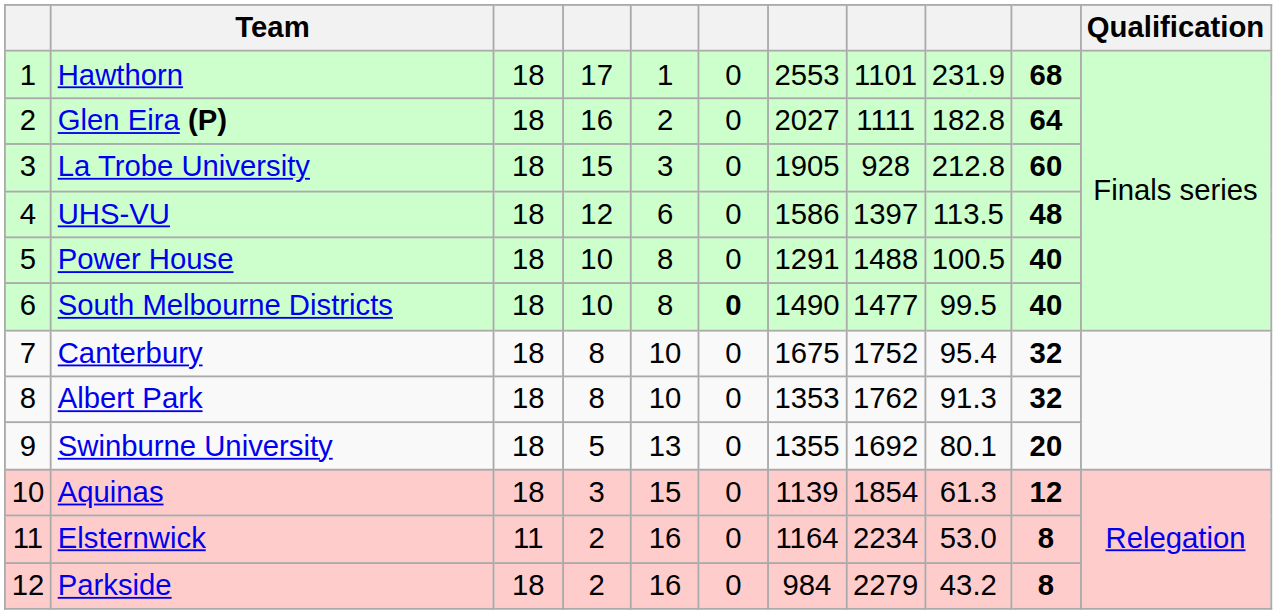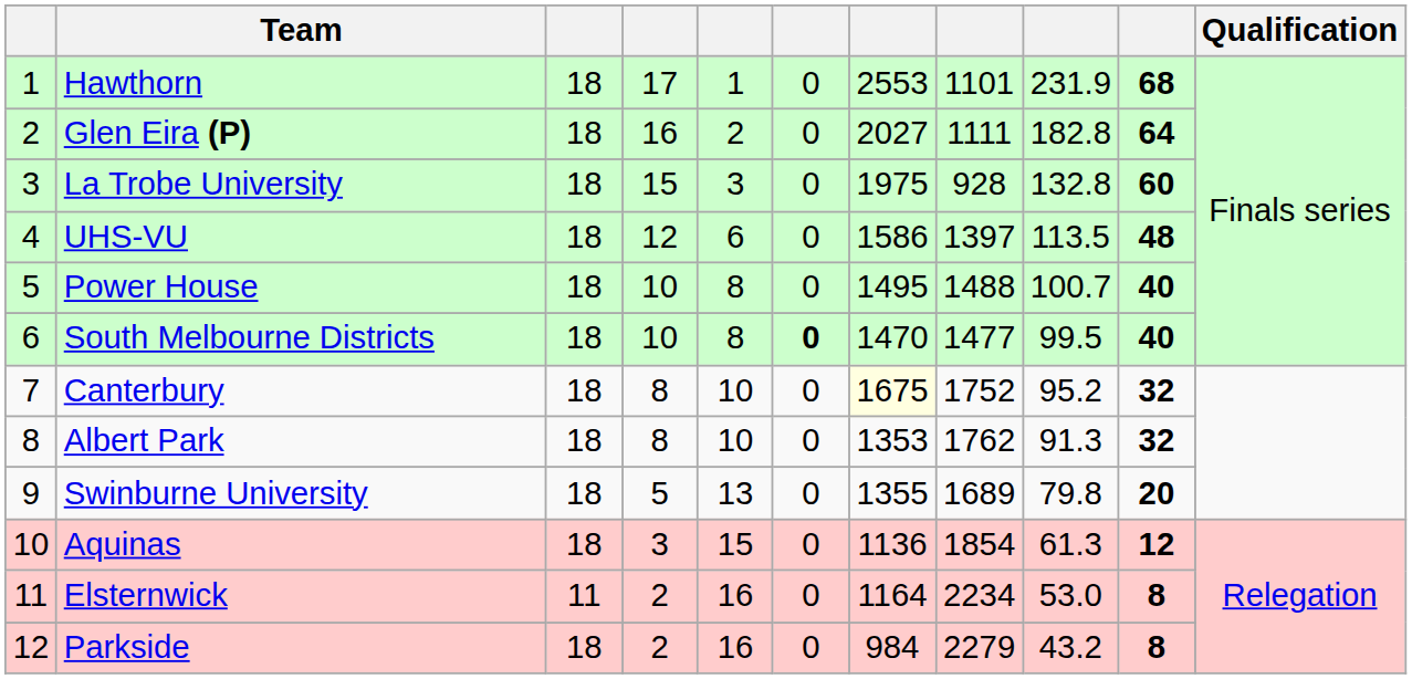 <table class="wikitable" style="text-align:center; margin-bottom:0">
 <tr>
 <th style="width:10px"></th>
 <th style="width:35%;">Team</th>
 <th style="width:30px;"></th>
 <th style="width:30px;"></th>
 <th style="width:30px;"></th>
 <th style="width:30px;"></th>
 <th style="width:30px;"></th>
 <th style="width:30px;"></th>
 <th style="width:30px;"></th>
 <th style="width:30px;"></th>
 <th>Qualification</th>
 </tr>
 <tr style="background:#ccffcc;">
 <td>1</td>
 <td style="text-align:left;"><a href='#'>Hawthorn</a></td>
 <td>18</td>
 <td>17</td>
 <td>1</td>
 <td>0</td>
 <td>2553</td>
 <td>1101</td>
 <td>231.9</td>
 <td><strong>68</strong></td>
 <td rowspan=6>Finals series</td>
 </tr>
 <tr style="background:#ccffcc;">
 <td>2</td>
 <td style="text-align:left;"><a href='#'>Glen Eira</a> <strong>(P)</strong></td>
 <td>18</td>
 <td>16</td>
 <td>2</td>
 <td>0</td>
 <td>2027</td>
 <td>1111</td>
 <td>182.8</td>
 <td><strong>64</strong></td>
 </tr>
 <tr style="background:#ccffcc;">
 <td>3</td>
 <td style="text-align:left;"><a href='#'>La Trobe University</a></td>
 <td>18</td>
 <td>15</td>
 <td>3</td>
 <td>0</td>
-<td>1905</td>
+<td>1975</td>
 <td>928</td>
-<td>212.8</td>
+<td>132.8</td>
 <td><strong>60</strong></td>
 </tr>
 <tr style="background:#ccffcc;">
 <td>4</td>
 <td style="text-align:left;"><a href='#'>UHS-VU</a></td>
 <td>18</td>
 <td>12</td>
 <td>6</td>
 <td>0</td>
 <td>1586</td>
 <td>1397</td>
 <td>113.5</td>
 <td><strong>48</strong></td>
 </tr>
 <tr style="background:#ccffcc;">
 <td>5</td>
 <td style="text-align:left;"><a href='#'>Power House</a></td>
 <td>18</td>
 <td>10</td>
 <td>8</td>
 <td>0</td>
-<td>1291</td>
+<td>1495</td>
 <td>1488</td>
-<td>100.5</td>
+<td>100.7</td>
 <td><strong>40</strong></td>
 </tr>
 <tr style="background:#ccffcc;">
 <td>6</td>
 <td style="text-align:left;"><a href='#'>South Melbourne Districts</a></td>
 <td>18</td>
 <td>10</td>
 <td>8</td>
 <td><strong>0</strong></td>
-<td>1490</td>
+<td>1470</td>
 <td>1477</td>
 <td>99.5</td>
 <td><strong>40</strong></td>
 </tr>
 <tr>
 <td>7</td>
 <td style="text-align:left;"><a href='#'>Canterbury</a></td>
 <td>18</td>
 <td>8</td>
 <td>10</td>
 <td>0</td>
-<td>1675</td>
+<td style="background: lightyellow;">1675</td>
 <td>1752</td>
-<td>95.4</td>
+<td>95.2</td>
 <td><strong>32</strong></td>
 </tr>
 <tr>
 <td>8</td>
 <td style="text-align:left;"><a href='#'>Albert Park</a></td>
 <td>18</td>
 <td>8</td>
 <td>10</td>
 <td>0</td>
 <td>1353</td>
 <td>1762</td>
 <td>91.3</td>
 <td><strong>32</strong></td>
 </tr>
 <tr>
 <td>9</td>
 <td style="text-align:left;"><a href='#'>Swinburne University</a></td>
 <td>18</td>
 <td>5</td>
 <td>13</td>
 <td>0</td>
 <td>1355</td>
-<td>1692</td>
-<td>80.1</td>
+<td>1689</td>
+<td>79.8</td>
 <td><strong>20</strong></td>
 </tr>
 <tr style="background:#FFCCCC;">
 <td>10</td>
 <td style="text-align:left;"><a href='#'>Aquinas</a></td>
 <td>18</td>
 <td>3</td>
 <td>15</td>
 <td>0</td>
-<td>1139</td>
+<td>1136</td>
 <td>1854</td>
 <td>61.3</td>
 <td><strong>12</strong></td>
 <td rowspan=3><a href='#'>Relegation</a></td>
 </tr>
 <tr style="background:#FFCCCC;">
 <td>11</td>
 <td style="text-align:left;"><a href='#'>Elsternwick</a></td>
 <td>11</td>
 <td>2</td>
 <td>16</td>
 <td>0</td>
 <td>1164</td>
 <td>2234</td>
 <td>53.0</td>
 <td><strong>8</strong></td>
 </tr>
 <tr style="background:#FFCCCC;">
 <td>12</td>
 <td style="text-align:left;"><a href='#'>Parkside</a></td>
 <td>18</td>
 <td>2</td>
 <td>16</td>
 <td>0</td>
 <td>984</td>
 <td>2279</td>
 <td>43.2</td>
 <td><strong>8</strong></td>
 </tr>
 </table>
